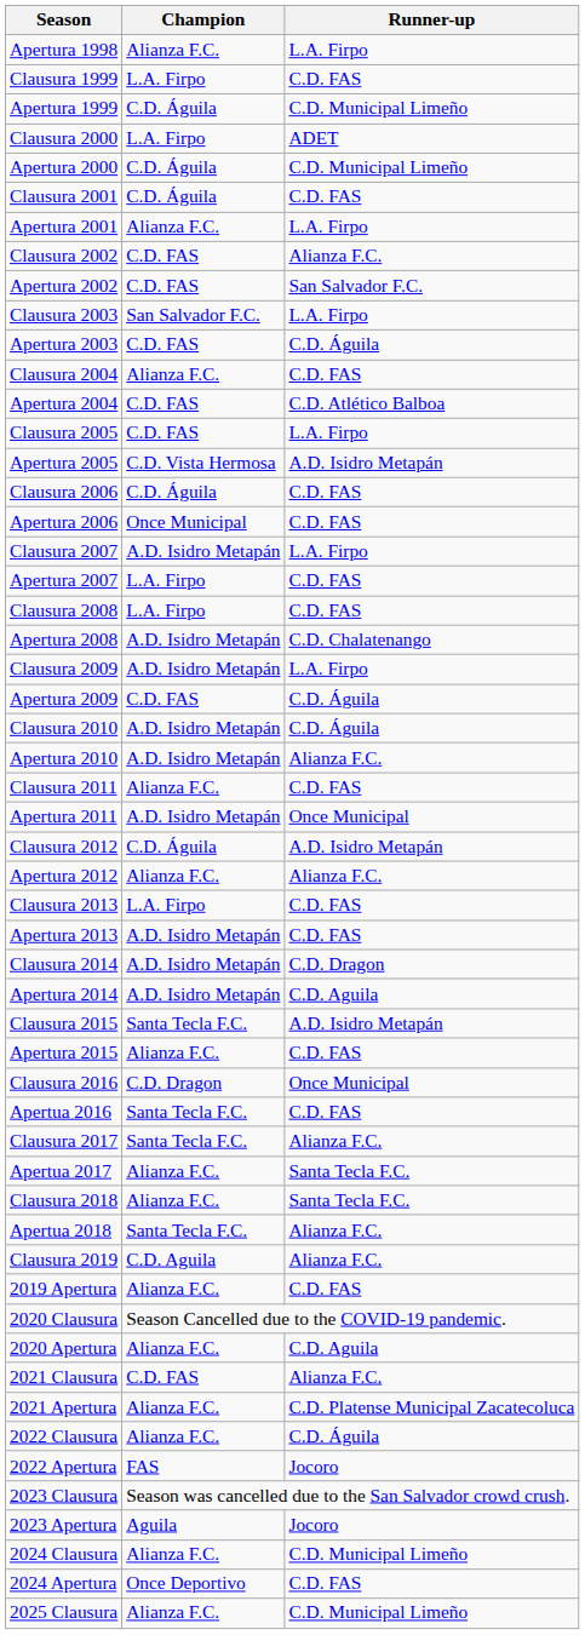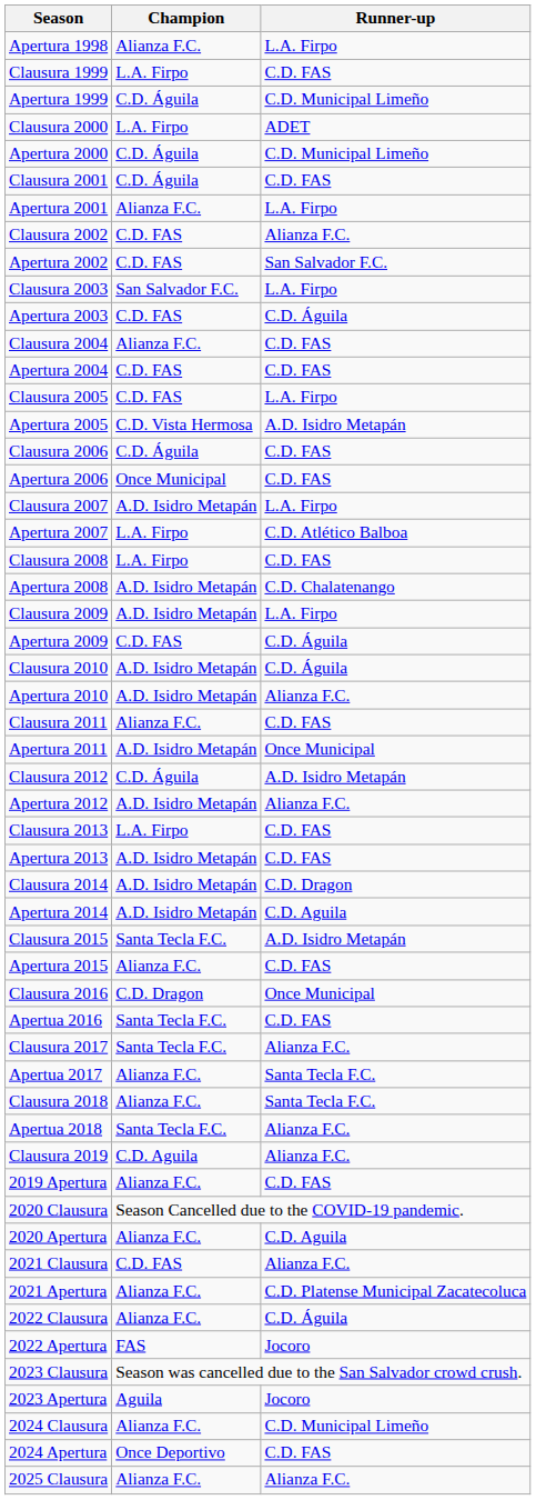 <table class="wikitable">
 <tr>
 <th>Season</th>
 <th>Champion</th>
 <th>Runner-up</th>
 </tr>
 <tr>
 <td><a href='#'>Apertura 1998</a></td>
 <td><a href='#'>Alianza F.C.</a></td>
 <td><a href='#'>L.A. Firpo</a></td>
 </tr>
 <tr>
 <td><a href='#'>Clausura 1999</a></td>
 <td><a href='#'>L.A. Firpo</a></td>
 <td><a href='#'>C.D. FAS</a></td>
 </tr>
 <tr>
 <td><a href='#'>Apertura 1999</a></td>
 <td><a href='#'>C.D. Águila</a></td>
 <td><a href='#'>C.D. Municipal Limeño</a></td>
 </tr>
 <tr>
 <td><a href='#'>Clausura 2000</a></td>
 <td><a href='#'>L.A. Firpo</a></td>
 <td><a href='#'>ADET</a></td>
 </tr>
 <tr>
 <td><a href='#'>Apertura 2000</a></td>
 <td><a href='#'>C.D. Águila</a></td>
 <td><a href='#'>C.D. Municipal Limeño</a></td>
 </tr>
 <tr>
 <td><a href='#'>Clausura 2001</a></td>
 <td><a href='#'>C.D. Águila</a></td>
 <td><a href='#'>C.D. FAS</a></td>
 </tr>
 <tr>
 <td><a href='#'>Apertura 2001</a></td>
 <td><a href='#'>Alianza F.C.</a></td>
 <td><a href='#'>L.A. Firpo</a></td>
 </tr>
 <tr>
 <td><a href='#'>Clausura 2002</a></td>
 <td><a href='#'>C.D. FAS</a></td>
 <td><a href='#'>Alianza F.C.</a></td>
 </tr>
 <tr>
 <td><a href='#'>Apertura 2002</a></td>
 <td><a href='#'>C.D. FAS</a></td>
 <td><a href='#'>San Salvador F.C.</a></td>
 </tr>
 <tr>
 <td><a href='#'>Clausura 2003</a></td>
 <td><a href='#'>San Salvador F.C.</a></td>
 <td><a href='#'>L.A. Firpo</a></td>
 </tr>
 <tr>
 <td><a href='#'>Apertura 2003</a></td>
 <td><a href='#'>C.D. FAS</a></td>
 <td><a href='#'>C.D. Águila</a></td>
 </tr>
 <tr>
 <td><a href='#'>Clausura 2004</a></td>
 <td><a href='#'>Alianza F.C.</a></td>
 <td><a href='#'>C.D. FAS</a></td>
 </tr>
 <tr>
 <td><a href='#'>Apertura 2004</a></td>
 <td><a href='#'>C.D. FAS</a></td>
-<td><a href='#'>C.D. Atlético Balboa</a></td>
+<td><a href='#'>C.D. FAS</a></td>
 </tr>
 <tr>
 <td><a href='#'>Clausura 2005</a></td>
 <td><a href='#'>C.D. FAS</a></td>
 <td><a href='#'>L.A. Firpo</a></td>
 </tr>
 <tr>
 <td><a href='#'>Apertura 2005</a></td>
 <td><a href='#'>C.D. Vista Hermosa</a></td>
 <td><a href='#'>A.D. Isidro Metapán</a></td>
 </tr>
 <tr>
 <td><a href='#'>Clausura 2006</a></td>
 <td><a href='#'>C.D. Águila</a></td>
 <td><a href='#'>C.D. FAS</a></td>
 </tr>
 <tr>
 <td><a href='#'>Apertura 2006</a></td>
 <td><a href='#'>Once Municipal</a></td>
 <td><a href='#'>C.D. FAS</a></td>
 </tr>
 <tr>
 <td><a href='#'>Clausura 2007</a></td>
 <td><a href='#'>A.D. Isidro Metapán</a></td>
 <td><a href='#'>L.A. Firpo</a></td>
 </tr>
 <tr>
 <td><a href='#'>Apertura 2007</a></td>
 <td><a href='#'>L.A. Firpo</a></td>
-<td><a href='#'>C.D. FAS</a></td>
+<td><a href='#'>C.D. Atlético Balboa</a></td>
 </tr>
 <tr>
 <td><a href='#'>Clausura 2008</a></td>
 <td><a href='#'>L.A. Firpo</a></td>
 <td><a href='#'>C.D. FAS</a></td>
 </tr>
 <tr>
 <td><a href='#'>Apertura 2008</a></td>
 <td><a href='#'>A.D. Isidro Metapán</a></td>
 <td><a href='#'>C.D. Chalatenango</a></td>
 </tr>
 <tr>
 <td><a href='#'>Clausura 2009</a></td>
 <td><a href='#'>A.D. Isidro Metapán</a></td>
 <td><a href='#'>L.A. Firpo</a></td>
 </tr>
 <tr>
 <td><a href='#'>Apertura 2009</a></td>
 <td><a href='#'>C.D. FAS</a></td>
 <td><a href='#'>C.D. Águila</a></td>
 </tr>
 <tr>
 <td><a href='#'>Clausura 2010</a></td>
 <td><a href='#'>A.D. Isidro Metapán</a></td>
 <td><a href='#'>C.D. Águila</a></td>
 </tr>
 <tr>
 <td><a href='#'>Apertura 2010</a></td>
 <td><a href='#'>A.D. Isidro Metapán</a></td>
 <td><a href='#'>Alianza F.C.</a></td>
 </tr>
 <tr>
 <td><a href='#'>Clausura 2011</a></td>
 <td><a href='#'>Alianza F.C.</a></td>
 <td><a href='#'>C.D. FAS</a></td>
 </tr>
 <tr>
 <td><a href='#'>Apertura 2011</a></td>
 <td><a href='#'>A.D. Isidro Metapán</a></td>
 <td><a href='#'>Once Municipal</a></td>
 </tr>
 <tr>
 <td><a href='#'>Clausura 2012</a></td>
 <td><a href='#'>C.D. Águila</a></td>
 <td><a href='#'>A.D. Isidro Metapán</a></td>
 </tr>
 <tr>
 <td><a href='#'>Apertura 2012</a></td>
-<td><a href='#'>Alianza F.C.</a></td>
+<td><a href='#'>A.D. Isidro Metapán</a></td>
 <td><a href='#'>Alianza F.C.</a></td>
 </tr>
 <tr>
 <td><a href='#'>Clausura 2013</a></td>
 <td><a href='#'>L.A. Firpo</a></td>
 <td><a href='#'>C.D. FAS</a></td>
 </tr>
 <tr>
 <td><a href='#'>Apertura 2013</a></td>
 <td><a href='#'>A.D. Isidro Metapán</a></td>
 <td><a href='#'>C.D. FAS</a></td>
 </tr>
 <tr>
 <td><a href='#'>Clausura 2014</a></td>
 <td><a href='#'>A.D. Isidro Metapán</a></td>
 <td><a href='#'>C.D. Dragon</a></td>
 </tr>
 <tr>
 <td><a href='#'>Apertura 2014</a></td>
 <td><a href='#'>A.D. Isidro Metapán</a></td>
 <td><a href='#'>C.D. Aguila</a></td>
 </tr>
 <tr>
 <td><a href='#'>Clausura 2015</a></td>
 <td><a href='#'>Santa Tecla F.C.</a></td>
 <td><a href='#'>A.D. Isidro Metapán</a></td>
 </tr>
 <tr>
 <td><a href='#'>Apertura 2015</a></td>
 <td><a href='#'>Alianza F.C.</a></td>
 <td><a href='#'>C.D. FAS</a></td>
 </tr>
 <tr>
 <td><a href='#'>Clausura 2016</a></td>
 <td><a href='#'>C.D. Dragon</a></td>
 <td><a href='#'>Once Municipal</a></td>
 </tr>
 <tr>
 <td><a href='#'>Apertua 2016</a></td>
 <td><a href='#'>Santa Tecla F.C.</a></td>
 <td><a href='#'>C.D. FAS</a></td>
 </tr>
 <tr>
 <td><a href='#'>Clausura 2017</a></td>
 <td><a href='#'>Santa Tecla F.C.</a></td>
 <td><a href='#'>Alianza F.C.</a></td>
 </tr>
 <tr>
 <td><a href='#'>Apertua 2017</a></td>
 <td><a href='#'>Alianza F.C.</a></td>
 <td><a href='#'>Santa Tecla F.C.</a></td>
 </tr>
 <tr>
 <td><a href='#'>Clausura 2018</a></td>
 <td><a href='#'>Alianza F.C.</a></td>
 <td><a href='#'>Santa Tecla F.C.</a></td>
 </tr>
 <tr>
 <td><a href='#'>Apertua 2018</a></td>
 <td><a href='#'>Santa Tecla F.C.</a></td>
 <td><a href='#'>Alianza F.C.</a></td>
 </tr>
 <tr>
 <td><a href='#'>Clausura 2019</a></td>
 <td><a href='#'>C.D. Aguila</a></td>
 <td><a href='#'>Alianza F.C.</a></td>
 </tr>
 <tr>
 <td><a href='#'>2019 Apertura</a></td>
 <td><a href='#'>Alianza F.C.</a></td>
 <td><a href='#'>C.D. FAS</a></td>
 </tr>
 <tr>
 <td><a href='#'>2020 Clausura</a></td>
 <td colspan=2>Season Cancelled due to the <a href='#'>COVID-19 pandemic</a>.</td>
 </tr>
 <tr>
 <td><a href='#'>2020 Apertura</a></td>
 <td><a href='#'>Alianza F.C.</a></td>
 <td><a href='#'>C.D. Aguila</a></td>
 </tr>
 <tr>
 <td><a href='#'>2021 Clausura</a></td>
 <td><a href='#'>C.D. FAS</a></td>
 <td><a href='#'>Alianza F.C.</a></td>
 </tr>
 <tr>
 <td><a href='#'>2021 Apertura</a></td>
 <td><a href='#'>Alianza F.C.</a></td>
 <td><a href='#'>C.D. Platense Municipal Zacatecoluca</a></td>
 </tr>
 <tr>
 <td><a href='#'>2022 Clausura</a></td>
 <td><a href='#'>Alianza F.C.</a></td>
 <td><a href='#'>C.D. Águila</a></td>
 </tr>
 <tr>
 <td><a href='#'>2022 Apertura</a></td>
 <td><a href='#'>FAS</a></td>
 <td><a href='#'>Jocoro</a></td>
 </tr>
 <tr>
 <td><a href='#'>2023 Clausura</a></td>
 <td colspan=2>Season was cancelled due to the <a href='#'>San Salvador crowd crush</a>.</td>
 </tr>
 <tr>
 <td><a href='#'>2023 Apertura</a></td>
 <td><a href='#'>Aguila</a></td>
 <td><a href='#'>Jocoro</a></td>
 </tr>
 <tr>
 <td><a href='#'>2024 Clausura</a></td>
 <td><a href='#'>Alianza F.C.</a></td>
 <td><a href='#'>C.D. Municipal Limeño</a></td>
 </tr>
 <tr>
 <td><a href='#'>2024 Apertura</a></td>
 <td><a href='#'>Once Deportivo</a></td>
 <td><a href='#'>C.D. FAS</a></td>
 </tr>
 <tr>
 <td><a href='#'>2025 Clausura</a></td>
 <td><a href='#'>Alianza F.C.</a></td>
-<td><a href='#'>C.D. Municipal Limeño</a></td>
+<td><a href='#'>Alianza F.C.</a></td>
 </tr>
 </table>
